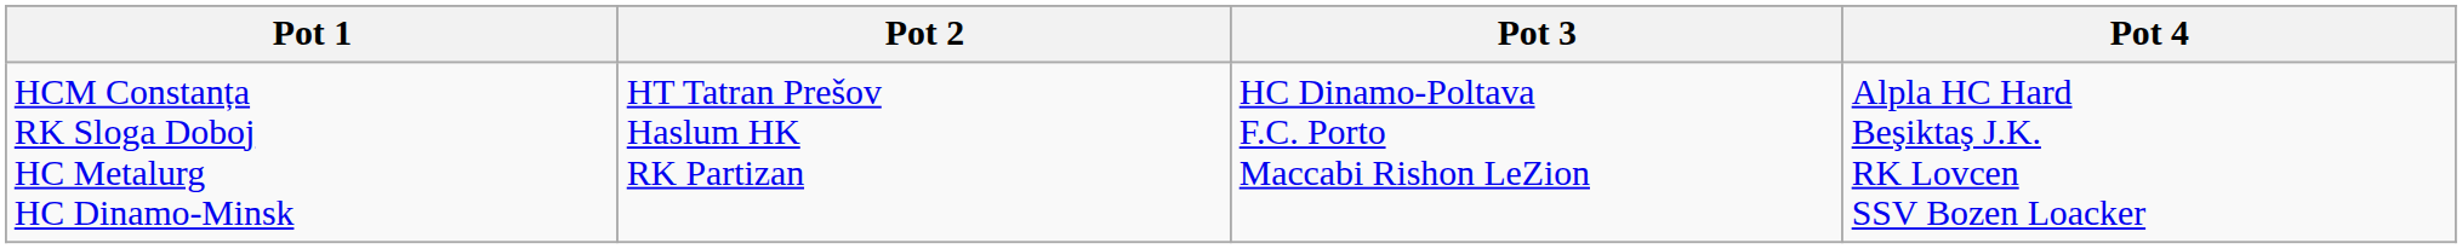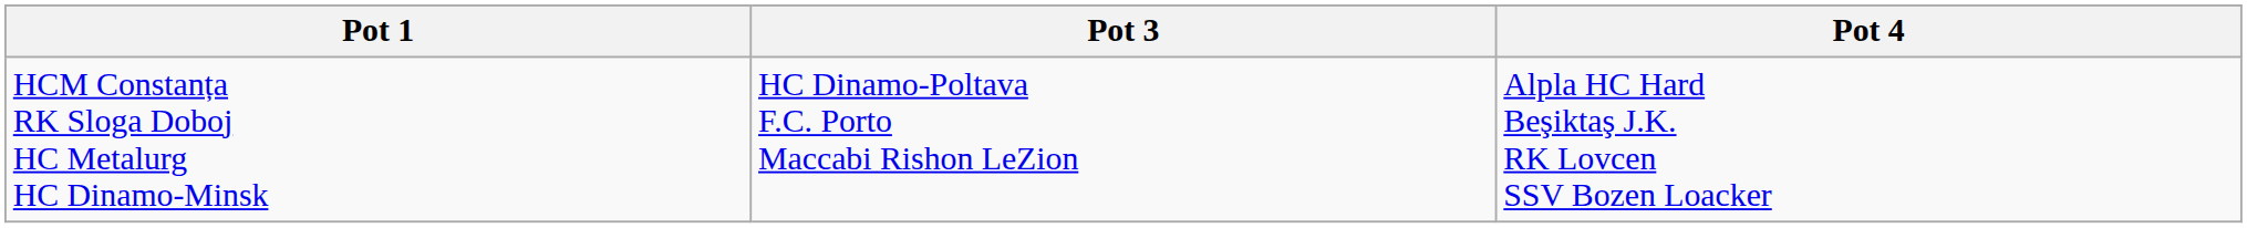 <table class="wikitable">
 <tr>
 <th width=15%>Pot 1</th>
-<th width=15%>Pot 2</th>
 <th width=15%>Pot 3</th>
 <th width=15%>Pot 4</th>
 </tr>
 <tr>
 <td valign="top"> <a href='#'>HCM Constanța</a><br> <a href='#'>RK Sloga Doboj</a><br> <a href='#'>HC Metalurg</a><br> <a href='#'>HC Dinamo-Minsk</a></td>
-<td valign="top"> <a href='#'>HT Tatran Prešov</a><br> <a href='#'>Haslum HK</a><br> <a href='#'>RK Partizan</a></td>
 <td valign="top"> <a href='#'>HC Dinamo-Poltava</a><br> <a href='#'>F.C. Porto</a><br> <a href='#'>Maccabi Rishon LeZion</a></td>
 <td valign="top"> <a href='#'>Alpla HC Hard</a><br> <a href='#'>Beşiktaş J.K.</a><br> <a href='#'>RK Lovcen</a><br> <a href='#'>SSV Bozen Loacker</a></td>
 </tr>
 </table>
